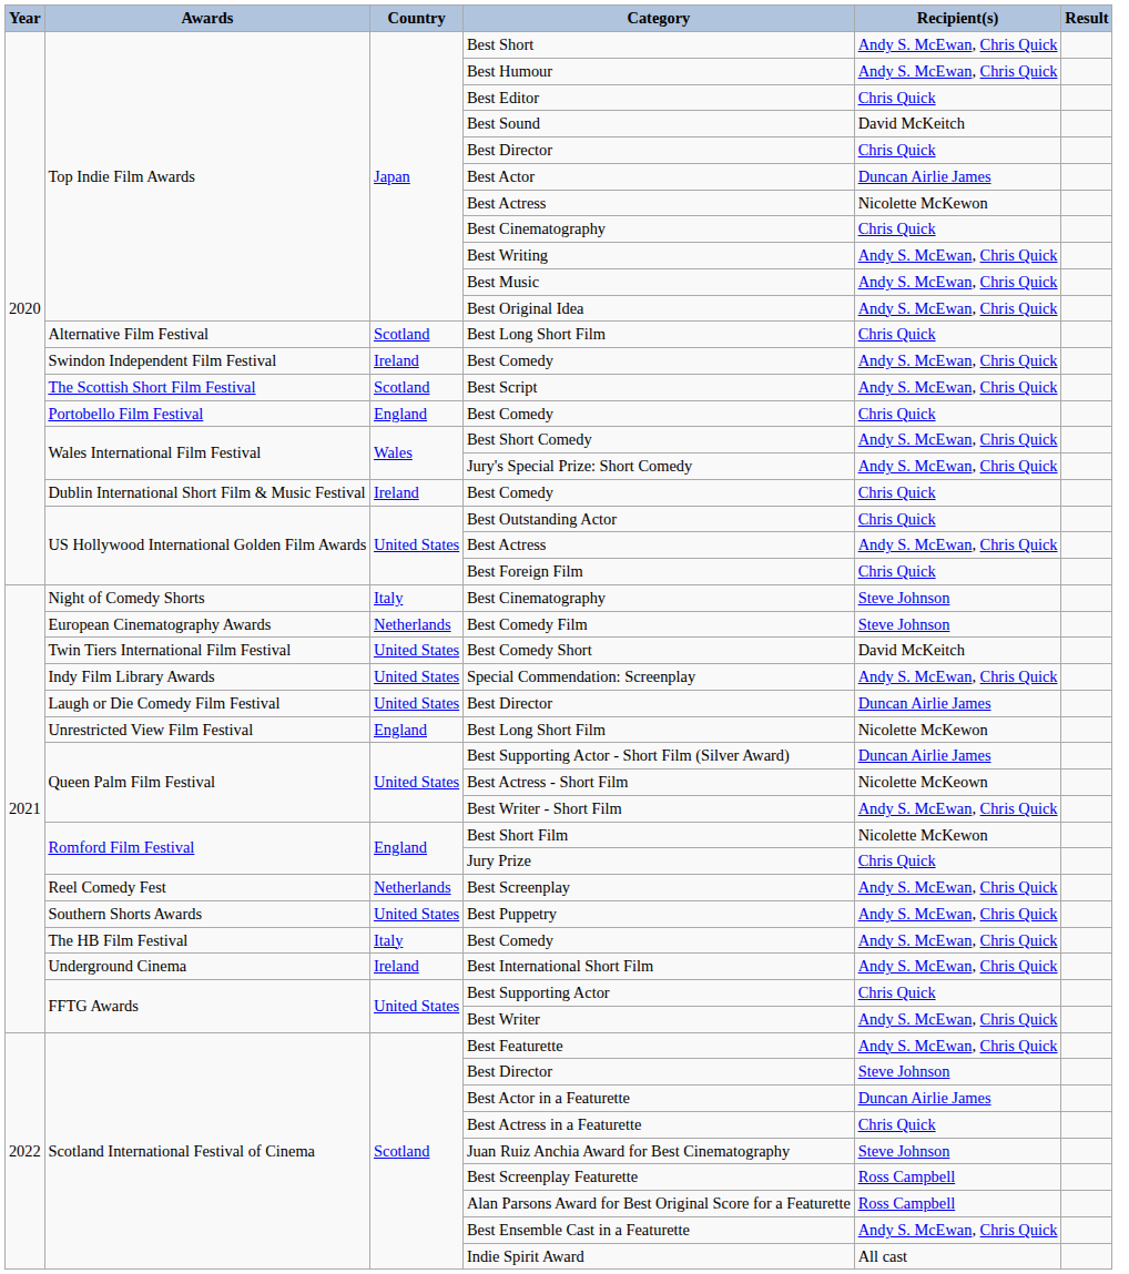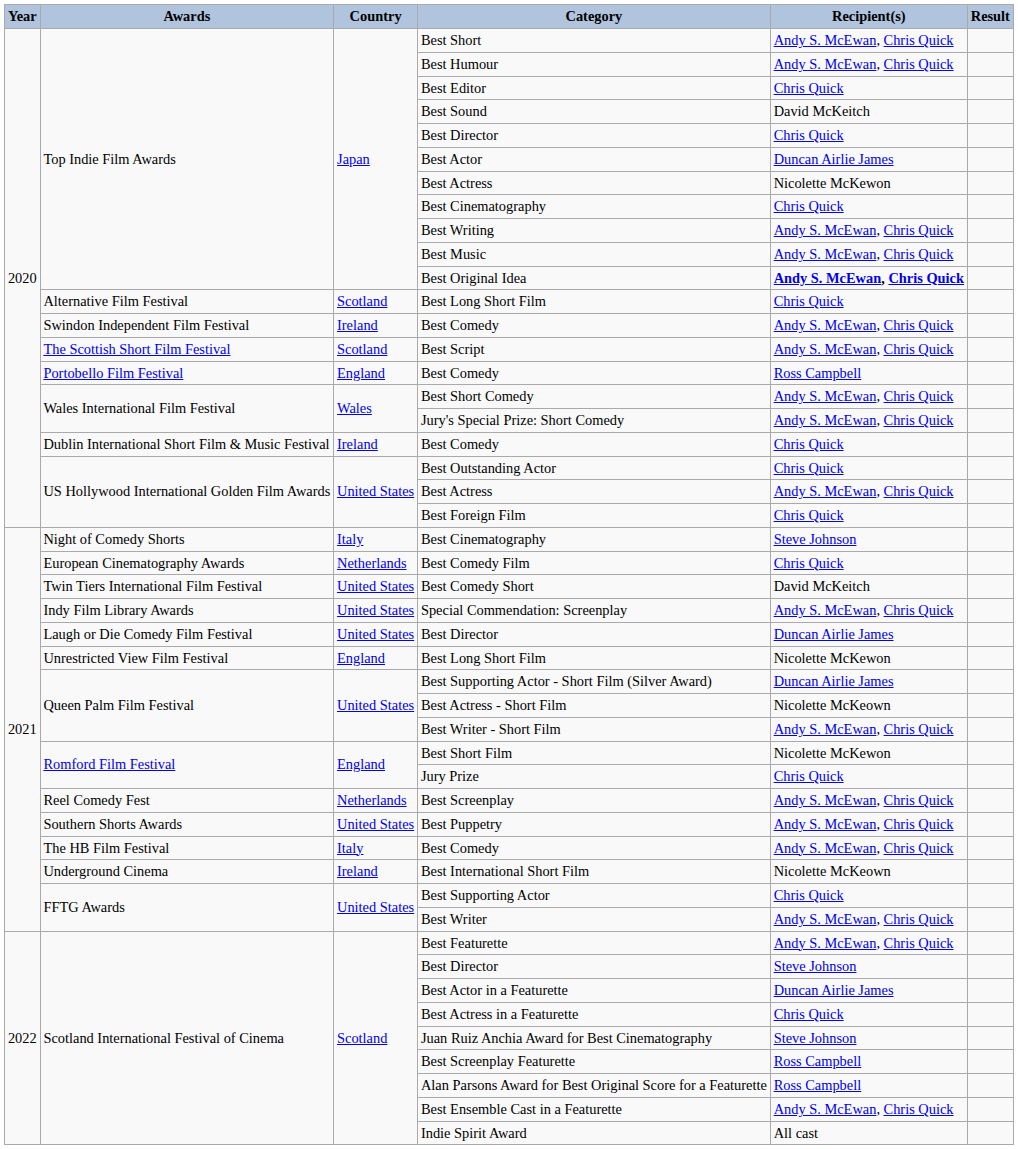 <table class="wikitable" style="font-size:90%">
 <tr style="text-align:center;">
 <th style="background:#B0C4DE;">Year</th>
 <th style="background:#B0C4DE;">Awards</th>
 <th style="background:#B0C4DE;">Country</th>
 <th style="background:#B0C4DE;">Category</th>
 <th style="background:#B0C4DE;">Recipient(s)</th>
 <th style="background:#B0C4DE;">Result</th>
 </tr>
 <tr>
 <td rowspan=21>2020</td>
 <td rowspan=11>Top Indie Film Awards </td>
 <td rowspan=11> <a href='#'>Japan</a></td>
 <td>Best Short</td>
 <td><a href='#'>Andy S. McEwan</a>, <a href='#'>Chris Quick</a></td>
 <td></td>
 </tr>
 <tr>
 <td>Best Humour</td>
 <td><a href='#'>Andy S. McEwan</a>, <a href='#'>Chris Quick</a></td>
 <td></td>
 </tr>
 <tr>
 <td>Best Editor</td>
 <td><a href='#'>Chris Quick</a></td>
 <td></td>
 </tr>
 <tr>
 <td>Best Sound</td>
 <td>David McKeitch</td>
 <td></td>
 </tr>
 <tr>
 <td>Best Director</td>
 <td><a href='#'>Chris Quick</a></td>
 <td></td>
 </tr>
 <tr>
 <td>Best Actor</td>
 <td><a href='#'>Duncan Airlie James</a></td>
 <td></td>
 </tr>
 <tr>
 <td>Best Actress</td>
 <td>Nicolette McKewon</td>
 <td></td>
 </tr>
 <tr>
 <td>Best Cinematography</td>
 <td><a href='#'>Chris Quick</a></td>
 <td></td>
 </tr>
 <tr>
 <td>Best Writing</td>
 <td><a href='#'>Andy S. McEwan</a>, <a href='#'>Chris Quick</a></td>
 <td></td>
 </tr>
 <tr>
 <td>Best Music</td>
 <td><a href='#'>Andy S. McEwan</a>, <a href='#'>Chris Quick</a></td>
 <td></td>
 </tr>
 <tr>
 <td>Best Original Idea</td>
-<td><a href='#'>Andy S. McEwan</a>, <a href='#'>Chris Quick</a></td>
+<td><strong><a href='#'>Andy S. McEwan</a>, <a href='#'>Chris Quick</a></strong></td>
 <td></td>
 </tr>
 <tr>
 <td rowspan=1>Alternative Film Festival </td>
 <td rowspan=1> <a href='#'>Scotland</a></td>
 <td>Best Long Short Film</td>
 <td><a href='#'>Chris Quick</a></td>
 <td></td>
 </tr>
 <tr>
 <td rowspan=1>Swindon Independent Film Festival </td>
 <td rowspan=1> <a href='#'>Ireland</a></td>
 <td>Best Comedy</td>
 <td><a href='#'>Andy S. McEwan</a>, <a href='#'>Chris Quick</a></td>
 <td></td>
 </tr>
 <tr>
 <td rowspan=1><a href='#'>The Scottish Short Film Festival</a></td>
 <td rowspan=1> <a href='#'>Scotland</a></td>
 <td>Best Script</td>
 <td><a href='#'>Andy S. McEwan</a>, <a href='#'>Chris Quick</a></td>
 <td></td>
 </tr>
 <tr>
 <td rowspan=1><a href='#'>Portobello Film Festival</a></td>
 <td rowspan=1> <a href='#'>England</a></td>
 <td>Best Comedy</td>
-<td><a href='#'>Chris Quick</a></td>
+<td><a href='#'>Ross Campbell</a></td>
 <td></td>
 </tr>
 <tr>
 <td rowspan=2>Wales International Film Festival </td>
 <td rowspan=2> <a href='#'>Wales</a></td>
 <td>Best Short Comedy</td>
 <td><a href='#'>Andy S. McEwan</a>, <a href='#'>Chris Quick</a></td>
 <td></td>
 </tr>
 <tr>
 <td>Jury's Special Prize: Short Comedy</td>
 <td><a href='#'>Andy S. McEwan</a>, <a href='#'>Chris Quick</a></td>
 <td></td>
 </tr>
 <tr>
 <td rowspan=1>Dublin International Short Film & Music Festival </td>
 <td rowspan=1> <a href='#'>Ireland</a></td>
 <td>Best Comedy</td>
 <td><a href='#'>Chris Quick</a></td>
 <td></td>
 </tr>
 <tr>
 <td rowspan=3>US Hollywood International Golden Film Awards </td>
 <td rowspan=3> <a href='#'>United States</a></td>
 <td>Best Outstanding Actor</td>
 <td><a href='#'>Chris Quick</a></td>
 <td></td>
 </tr>
 <tr>
 <td>Best Actress</td>
 <td><a href='#'>Andy S. McEwan</a>, <a href='#'>Chris Quick</a></td>
 <td></td>
 </tr>
 <tr>
 <td>Best Foreign Film</td>
 <td><a href='#'>Chris Quick</a></td>
 <td></td>
 </tr>
 <tr>
 <td rowspan=17>2021</td>
 <td rowspan=1>Night of Comedy Shorts </td>
 <td rowspan=1> <a href='#'>Italy</a></td>
 <td>Best Cinematography</td>
 <td><a href='#'>Steve Johnson</a></td>
 <td></td>
 </tr>
 <tr>
 <td rowspan=1>European Cinematography Awards </td>
 <td rowspan=1> <a href='#'>Netherlands</a></td>
 <td>Best Comedy Film</td>
-<td><a href='#'>Steve Johnson</a></td>
+<td><a href='#'>Chris Quick</a></td>
 <td></td>
 </tr>
 <tr>
 <td rowspan=1>Twin Tiers International Film Festival </td>
 <td rowspan=1> <a href='#'>United States</a></td>
 <td>Best Comedy Short</td>
 <td>David McKeitch</td>
 <td></td>
 </tr>
 <tr>
 <td rowspan=1>Indy Film Library Awards </td>
 <td rowspan=1> <a href='#'>United States</a></td>
 <td>Special Commendation: Screenplay</td>
 <td><a href='#'>Andy S. McEwan</a>, <a href='#'>Chris Quick</a></td>
 <td></td>
 </tr>
 <tr>
 <td rowspan=1>Laugh or Die Comedy Film Festival </td>
 <td rowspan=1> <a href='#'>United States</a></td>
 <td>Best Director</td>
 <td><a href='#'>Duncan Airlie James</a></td>
 <td></td>
 </tr>
 <tr>
 <td rowspan=1>Unrestricted View Film Festival </td>
 <td rowspan=1> <a href='#'>England</a></td>
 <td>Best Long Short Film</td>
 <td>Nicolette McKewon</td>
 <td></td>
 </tr>
 <tr>
 <td rowspan=3>Queen Palm Film Festival </td>
 <td rowspan=3> <a href='#'>United States</a></td>
 <td>Best Supporting Actor - Short Film (Silver Award)</td>
 <td><a href='#'>Duncan Airlie James</a></td>
 <td></td>
 </tr>
 <tr>
 <td>Best Actress - Short Film</td>
 <td>Nicolette McKeown</td>
 <td></td>
 </tr>
 <tr>
 <td>Best Writer - Short Film</td>
 <td><a href='#'>Andy S. McEwan</a>, <a href='#'>Chris Quick</a></td>
 <td></td>
 </tr>
 <tr>
 <td rowspan=2><a href='#'>Romford Film Festival</a></td>
 <td rowspan=2> <a href='#'>England</a></td>
 <td>Best Short Film</td>
 <td>Nicolette McKewon</td>
 <td></td>
 </tr>
 <tr>
 <td>Jury Prize</td>
 <td><a href='#'>Chris Quick</a></td>
 <td></td>
 </tr>
 <tr>
 <td rowspan=1>Reel Comedy Fest </td>
 <td rowspan=1> <a href='#'>Netherlands</a></td>
 <td>Best Screenplay</td>
 <td><a href='#'>Andy S. McEwan</a>, <a href='#'>Chris Quick</a></td>
 <td></td>
 </tr>
 <tr>
 <td rowspan=1>Southern Shorts Awards </td>
 <td rowspan=1> <a href='#'>United States</a></td>
 <td>Best Puppetry</td>
 <td><a href='#'>Andy S. McEwan</a>, <a href='#'>Chris Quick</a></td>
 <td></td>
 </tr>
 <tr>
 <td rowspan=1>The HB Film Festival</td>
 <td rowspan=1> <a href='#'>Italy</a></td>
 <td>Best Comedy</td>
 <td><a href='#'>Andy S. McEwan</a>, <a href='#'>Chris Quick</a></td>
 <td></td>
 </tr>
 <tr>
 <td rowspan=1>Underground Cinema</td>
 <td rowspan=1> <a href='#'>Ireland</a></td>
 <td>Best International Short Film</td>
-<td><a href='#'>Andy S. McEwan</a>, <a href='#'>Chris Quick</a></td>
+<td>Nicolette McKeown</td>
 <td></td>
 </tr>
 <tr>
 <td rowspan=2>FFTG Awards</td>
 <td rowspan=2> <a href='#'>United States</a></td>
 <td>Best Supporting Actor</td>
 <td><a href='#'>Chris Quick</a></td>
 <td></td>
 </tr>
 <tr>
 <td>Best Writer</td>
 <td><a href='#'>Andy S. McEwan</a>, <a href='#'>Chris Quick</a></td>
 <td></td>
 </tr>
 <tr>
 <td rowspan=9>2022</td>
 <td rowspan=9>Scotland International Festival of Cinema </td>
 <td rowspan=9> <a href='#'>Scotland</a></td>
 <td>Best Featurette</td>
 <td><a href='#'>Andy S. McEwan</a>, <a href='#'>Chris Quick</a></td>
 <td></td>
 </tr>
 <tr>
 <td>Best Director</td>
 <td><a href='#'>Steve Johnson</a></td>
 <td></td>
 </tr>
 <tr>
 <td>Best Actor in a Featurette</td>
 <td><a href='#'>Duncan Airlie James</a></td>
 <td></td>
 </tr>
 <tr>
 <td>Best Actress in a Featurette</td>
 <td><a href='#'>Chris Quick</a></td>
 <td></td>
 </tr>
 <tr>
 <td>Juan Ruiz Anchia Award for Best Cinematography</td>
 <td><a href='#'>Steve Johnson</a></td>
 <td></td>
 </tr>
 <tr>
 <td>Best Screenplay Featurette</td>
 <td><a href='#'>Ross Campbell</a></td>
 <td></td>
 </tr>
 <tr>
 <td>Alan Parsons Award for Best Original Score for a Featurette</td>
 <td><a href='#'>Ross Campbell</a></td>
 <td></td>
 </tr>
 <tr>
 <td>Best Ensemble Cast in a Featurette</td>
 <td><a href='#'>Andy S. McEwan</a>, <a href='#'>Chris Quick</a></td>
 <td></td>
 </tr>
 <tr>
 <td>Indie Spirit Award</td>
 <td>All cast</td>
 <td></td>
 </tr>
 <tr>
 </tr>
 </table>
